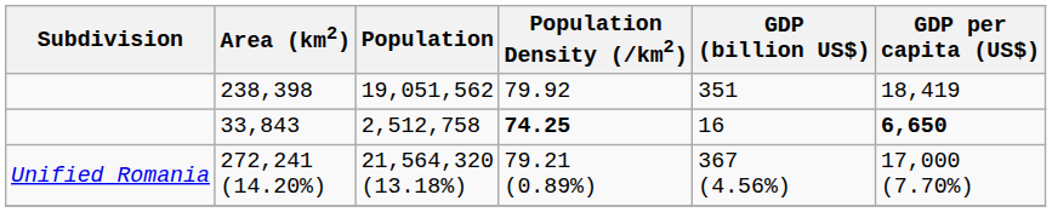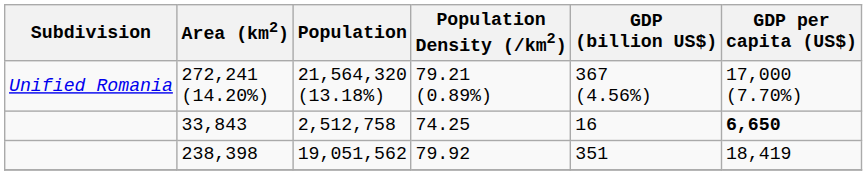 <table class="wikitable">
 <tr>
 <th>Subdivision</th>
 <th>Area (km<sup>2</sup>)</th>
 <th>Population</th>
 <th>Population<br>Density (/km<sup>2</sup>)</th>
 <th>GDP<br>(billion US$)</th>
 <th>GDP per<br>capita (US$)</th>
 </tr>
 <tr>
+<td><em> <a href='#'>Unified Romania</a></td>
+<td>272,241<br></em>(14.20%)<em></td>
+<td>21,564,320<br></em>(13.18%)<em></td>
+<td>79.21<br></em>(0.89%)<em></td>
+<td>367<br></em>(4.56%)<em></td>
+<td>17,000<br></em>(7.70%)<em></td>
+</tr>
+<tr>
+<td></td>
+<td>33,843</td>
+<td>2,512,758</td>
+<td>74.25</td>
+<td>16</td>
+<td><strong>6,650</strong></td>
+</tr>
+<tr>
 <td></td>
 <td>238,398</td>
 <td>19,051,562</td>
 <td>79.92</td>
 <td>351</td>
 <td>18,419</td>
 </tr>
 <tr>
-<td></td>
-<td>33,843</td>
-<td>2,512,758</td>
-<td><strong>74.25</strong></td>
-<td>16</td>
-<td><strong>6,650</strong></td>
-</tr>
-<tr>
-<td><em> <a href='#'>Unified Romania</a></td>
-<td>272,241<br></em>(14.20%)<em></td>
-<td>21,564,320<br></em>(13.18%)<em></td>
-<td>79.21<br></em>(0.89%)<em></td>
-<td>367<br></em>(4.56%)<em></td>
-<td>17,000<br></em>(7.70%)<em></td>
-</tr>
-<tr>
 </tr>
 </table>
